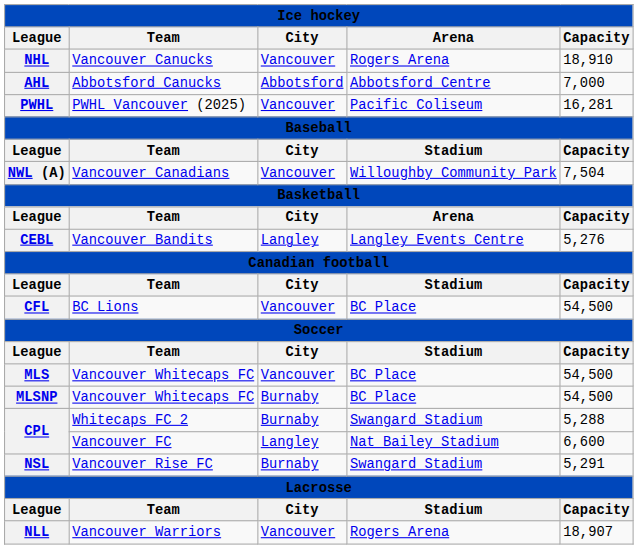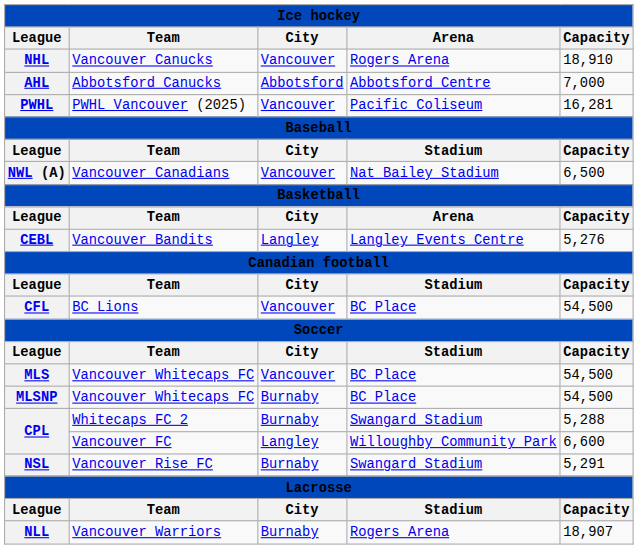 <table class="wikitable" style="width:auto">
 <tr>
 <td bgcolor="#0047BB" align="center" colspan="6"><strong><span>Ice hockey</span></strong></td>
 </tr>
 <tr>
 <th>League</th>
 <th>Team</th>
 <th>City</th>
 <th>Arena</th>
 <th>Capacity</th>
 </tr>
 <tr>
 <th rowspan="1"><a href='#'>NHL</a></th>
 <td><a href='#'>Vancouver Canucks</a></td>
 <td><a href='#'>Vancouver</a></td>
 <td><a href='#'>Rogers Arena</a></td>
 <td>18,910</td>
 </tr>
 <tr>
 <th rowspan="1"><a href='#'>AHL</a></th>
 <td><a href='#'>Abbotsford Canucks</a></td>
 <td><a href='#'>Abbotsford</a></td>
 <td><a href='#'>Abbotsford Centre</a></td>
 <td>7,000</td>
 </tr>
 <tr>
 <th rowspan="1"><a href='#'>PWHL</a></th>
 <td><a href='#'>PWHL Vancouver</a> (2025)</td>
 <td><a href='#'>Vancouver</a></td>
 <td><a href='#'>Pacific Coliseum</a></td>
 <td>16,281</td>
 </tr>
 <tr>
 <td bgcolor="#0047BB" align="center" colspan="6"><strong><span>Baseball</span></strong></td>
 </tr>
 <tr>
 <th>League</th>
 <th>Team</th>
 <th>City</th>
 <th>Stadium</th>
 <th>Capacity</th>
 </tr>
 <tr>
 <th rowspan="1"><a href='#'>NWL</a> (A)</th>
 <td><a href='#'>Vancouver Canadians</a></td>
 <td><a href='#'>Vancouver</a></td>
-<td><a href='#'>Willoughby Community Park</a></td>
-<td>7,504</td>
+<td><a href='#'>Nat Bailey Stadium</a></td>
+<td>6,500</td>
 </tr>
 <tr>
 <td bgcolor="#0047BB" align="center" colspan="6"><strong><span>Basketball</span></strong></td>
 </tr>
 <tr>
 <th>League</th>
 <th>Team</th>
 <th>City</th>
 <th>Arena</th>
 <th>Capacity</th>
 </tr>
 <tr>
 <th rowspan="1"><a href='#'>CEBL</a></th>
 <td><a href='#'>Vancouver Bandits</a></td>
 <td><a href='#'>Langley</a></td>
 <td><a href='#'>Langley Events Centre</a></td>
 <td>5,276</td>
 </tr>
 <tr>
 <td bgcolor="#0047BB" align="center" colspan="6"><strong><span>Canadian football</span></strong></td>
 </tr>
 <tr>
 <th>League</th>
 <th>Team</th>
 <th>City</th>
 <th>Stadium</th>
 <th>Capacity</th>
 </tr>
 <tr>
 <th rowspan="1"><a href='#'>CFL</a></th>
 <td><a href='#'>BC Lions</a></td>
 <td><a href='#'>Vancouver</a></td>
 <td><a href='#'>BC Place</a></td>
 <td>54,500</td>
 </tr>
 <tr>
 <td bgcolor="#0047BB" align="center" colspan="6"><strong><span>Soccer</span></strong></td>
 </tr>
 <tr>
 <th>League</th>
 <th>Team</th>
 <th>City</th>
 <th>Stadium</th>
 <th>Capacity</th>
 </tr>
 <tr>
 <th rowspan="1"><a href='#'>MLS</a></th>
 <td><a href='#'>Vancouver Whitecaps FC</a></td>
 <td><a href='#'>Vancouver</a></td>
 <td><a href='#'>BC Place</a></td>
 <td>54,500</td>
 </tr>
 <tr>
 <th rowspan="1"><a href='#'>MLSNP</a></th>
 <td><a href='#'>Vancouver Whitecaps FC</a></td>
 <td><a href='#'>Burnaby</a></td>
 <td><a href='#'>BC Place</a></td>
 <td>54,500</td>
 </tr>
 <tr>
 <th rowspan="2"><a href='#'>CPL</a></th>
 <td><a href='#'>Whitecaps FC 2</a></td>
 <td><a href='#'>Burnaby</a></td>
 <td><a href='#'>Swangard Stadium</a></td>
 <td>5,288</td>
 </tr>
 <tr>
 <td><a href='#'>Vancouver FC</a></td>
 <td><a href='#'>Langley</a></td>
-<td><a href='#'>Nat Bailey Stadium</a></td>
+<td><a href='#'>Willoughby Community Park</a></td>
 <td>6,600</td>
 </tr>
 <tr>
 <th rowspan="1"><a href='#'>NSL</a></th>
 <td><a href='#'>Vancouver Rise FC</a></td>
 <td><a href='#'>Burnaby</a></td>
 <td><a href='#'>Swangard Stadium</a></td>
 <td>5,291</td>
 </tr>
 <tr>
 <td bgcolor="#0047BB" align="center" colspan="6"><strong><span>Lacrosse</span></strong></td>
 </tr>
 <tr>
 <th>League</th>
 <th>Team</th>
 <th>City</th>
 <th>Stadium</th>
 <th>Capacity</th>
 </tr>
 <tr>
 <th rowspan="1"><a href='#'>NLL</a></th>
 <td><a href='#'>Vancouver Warriors</a></td>
-<td><a href='#'>Vancouver</a></td>
+<td><a href='#'>Burnaby</a></td>
 <td><a href='#'>Rogers Arena</a></td>
 <td>18,907</td>
 </tr>
 </table>
